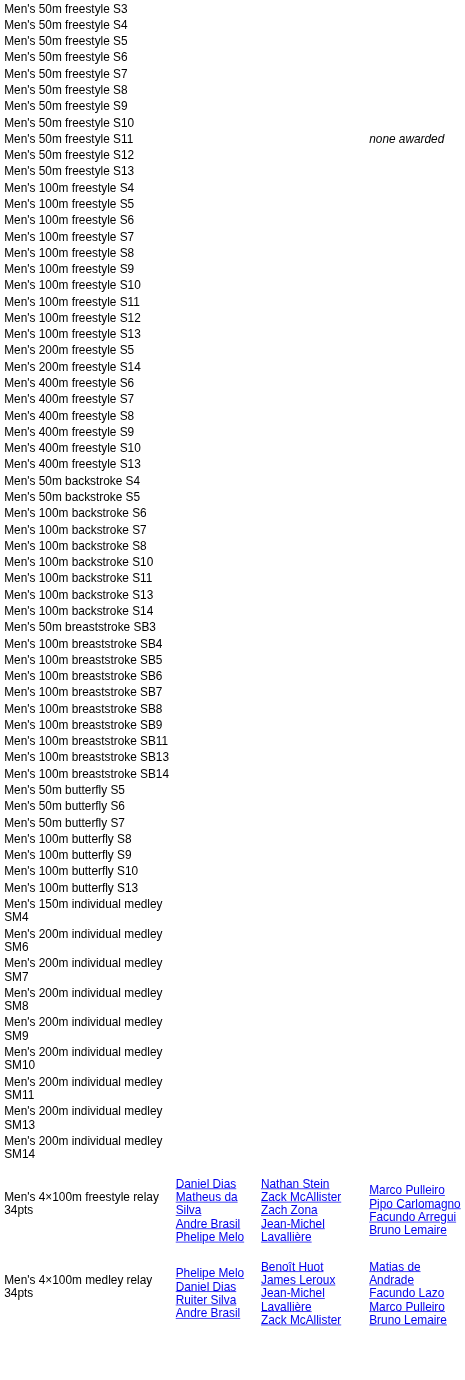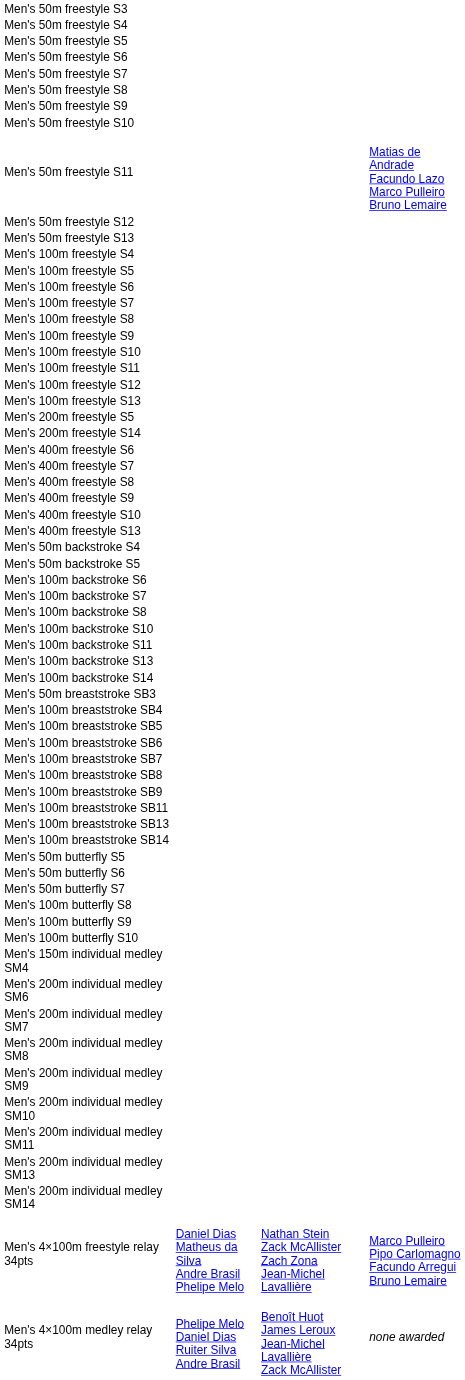 <table>
 <tr>
 <td>Men's 50m freestyle S3<br></td>
 <td></td>
 <td></td>
 <td></td>
 </tr>
 <tr>
 <td>Men's 50m freestyle S4<br></td>
 <td></td>
 <td></td>
 <td></td>
 </tr>
 <tr>
 <td>Men's 50m freestyle S5<br></td>
 <td></td>
 <td></td>
 <td></td>
 </tr>
 <tr>
 <td>Men's 50m freestyle S6<br></td>
 <td></td>
 <td></td>
 <td></td>
 </tr>
 <tr>
 <td>Men's 50m freestyle S7<br></td>
 <td></td>
 <td></td>
 <td></td>
 </tr>
 <tr>
 <td>Men's 50m freestyle S8<br></td>
 <td></td>
 <td></td>
 <td></td>
 </tr>
 <tr>
 <td>Men's 50m freestyle S9<br></td>
 <td></td>
 <td></td>
 <td></td>
 </tr>
 <tr>
 <td>Men's 50m freestyle S10<br></td>
 <td></td>
 <td></td>
 <td></td>
 </tr>
 <tr>
 <td>Men's 50m freestyle S11<br></td>
 <td></td>
 <td><br></td>
-<td><em>none awarded</em></td>
+<td><br><a href='#'>Matias de Andrade</a><br><a href='#'>Facundo Lazo</a><br><a href='#'>Marco Pulleiro</a><br><a href='#'>Bruno Lemaire</a></td>
 </tr>
 <tr>
 <td>Men's 50m freestyle S12<br></td>
 <td></td>
 <td></td>
 <td></td>
 </tr>
 <tr>
 <td>Men's 50m freestyle S13<br></td>
 <td></td>
 <td></td>
 <td></td>
 </tr>
 <tr>
 <td>Men's 100m freestyle S4<br></td>
 <td></td>
 <td></td>
 <td></td>
 </tr>
 <tr>
 <td>Men's 100m freestyle S5<br></td>
 <td></td>
 <td></td>
 <td></td>
 </tr>
 <tr>
 <td>Men's 100m freestyle S6<br></td>
 <td></td>
 <td></td>
 <td></td>
 </tr>
 <tr>
 <td>Men's 100m freestyle S7<br></td>
 <td></td>
 <td></td>
 <td></td>
 </tr>
 <tr>
 <td>Men's 100m freestyle S8<br></td>
 <td></td>
 <td></td>
 <td></td>
 </tr>
 <tr>
 <td>Men's 100m freestyle S9<br></td>
 <td></td>
 <td></td>
 <td></td>
 </tr>
 <tr>
 <td>Men's 100m freestyle S10<br></td>
 <td></td>
 <td></td>
 <td></td>
 </tr>
 <tr>
 <td>Men's 100m freestyle S11<br></td>
 <td></td>
 <td></td>
 <td></td>
 </tr>
 <tr>
 <td>Men's 100m freestyle S12<br></td>
 <td></td>
 <td></td>
 <td></td>
 </tr>
 <tr>
 <td>Men's 100m freestyle S13<br></td>
 <td></td>
 <td></td>
 <td></td>
 </tr>
 <tr>
 <td>Men's 200m freestyle S5<br></td>
 <td></td>
 <td></td>
 <td></td>
 </tr>
 <tr>
 <td>Men's 200m freestyle S14<br></td>
 <td></td>
 <td></td>
 <td></td>
 </tr>
 <tr>
 <td>Men's 400m freestyle S6<br></td>
 <td></td>
 <td></td>
 <td></td>
 </tr>
 <tr>
 <td>Men's 400m freestyle S7<br></td>
 <td></td>
 <td></td>
 <td></td>
 </tr>
 <tr>
 <td>Men's 400m freestyle S8<br></td>
 <td></td>
 <td></td>
 <td></td>
 </tr>
 <tr>
 <td>Men's 400m freestyle S9<br></td>
 <td></td>
 <td></td>
 <td></td>
 </tr>
 <tr>
 <td>Men's 400m freestyle S10<br></td>
 <td></td>
 <td></td>
 <td></td>
 </tr>
 <tr>
 <td>Men's 400m freestyle S13<br></td>
 <td></td>
 <td></td>
 <td></td>
 </tr>
 <tr>
 <td>Men's 50m backstroke S4<br></td>
 <td></td>
 <td></td>
 <td></td>
 </tr>
 <tr>
 <td>Men's 50m backstroke S5<br></td>
 <td></td>
 <td></td>
 <td></td>
 </tr>
 <tr>
 <td>Men's 100m backstroke S6<br></td>
 <td></td>
 <td></td>
 <td></td>
 </tr>
 <tr>
 <td>Men's 100m backstroke S7<br></td>
 <td></td>
 <td></td>
 <td></td>
 </tr>
 <tr>
 <td>Men's 100m backstroke S8<br></td>
 <td></td>
 <td></td>
 <td></td>
 </tr>
 <tr>
 <td>Men's 100m backstroke S10<br></td>
 <td></td>
 <td></td>
 <td></td>
 </tr>
 <tr>
 <td>Men's 100m backstroke S11<br></td>
 <td></td>
 <td></td>
 <td></td>
 </tr>
 <tr>
 <td>Men's 100m backstroke S13<br></td>
 <td></td>
 <td></td>
 <td></td>
 </tr>
 <tr>
 <td>Men's 100m backstroke S14<br></td>
 <td></td>
 <td></td>
 <td></td>
 </tr>
 <tr>
 <td>Men's 50m breaststroke SB3<br></td>
 <td></td>
 <td></td>
 <td></td>
 </tr>
 <tr>
 <td>Men's 100m breaststroke SB4<br></td>
 <td></td>
 <td></td>
 <td></td>
 </tr>
 <tr>
 <td>Men's 100m breaststroke SB5<br></td>
 <td></td>
 <td></td>
 <td></td>
 </tr>
 <tr>
 <td>Men's 100m breaststroke SB6<br></td>
 <td></td>
 <td></td>
 <td></td>
 </tr>
 <tr>
 <td>Men's 100m breaststroke SB7<br></td>
 <td></td>
 <td></td>
 <td></td>
 </tr>
 <tr>
 <td>Men's 100m breaststroke SB8<br></td>
 <td></td>
 <td></td>
 <td></td>
 </tr>
 <tr>
 <td>Men's 100m breaststroke SB9<br></td>
 <td></td>
 <td></td>
 <td></td>
 </tr>
 <tr>
 <td>Men's 100m breaststroke SB11<br></td>
 <td></td>
 <td></td>
 <td></td>
 </tr>
 <tr>
 <td>Men's 100m breaststroke SB13<br></td>
 <td></td>
 <td></td>
 <td></td>
 </tr>
 <tr>
 <td>Men's 100m breaststroke SB14<br></td>
 <td></td>
 <td></td>
 <td></td>
 </tr>
 <tr>
 <td>Men's 50m butterfly S5<br></td>
 <td></td>
 <td></td>
 <td></td>
 </tr>
 <tr>
 <td>Men's 50m butterfly S6<br></td>
 <td></td>
 <td></td>
 <td></td>
 </tr>
 <tr>
 <td>Men's 50m butterfly S7<br></td>
 <td></td>
 <td></td>
 <td></td>
 </tr>
 <tr>
 <td>Men's 100m butterfly S8<br></td>
 <td></td>
 <td></td>
 <td></td>
 </tr>
 <tr>
 <td>Men's 100m butterfly S9<br></td>
 <td></td>
 <td></td>
 <td></td>
 </tr>
 <tr>
 <td>Men's 100m butterfly S10<br></td>
 <td></td>
 <td></td>
 <td></td>
 </tr>
 <tr>
-<td>Men's 100m butterfly S13<br></td>
-<td></td>
-<td></td>
-<td></td>
-</tr>
-<tr>
 <td>Men's 150m individual medley SM4<br></td>
 <td></td>
 <td></td>
 <td></td>
 </tr>
 <tr>
 <td>Men's 200m individual medley SM6<br></td>
 <td></td>
 <td></td>
 <td></td>
 </tr>
 <tr>
 <td>Men's 200m individual medley SM7<br></td>
 <td></td>
 <td></td>
 <td></td>
 </tr>
 <tr>
 <td>Men's 200m individual medley SM8<br></td>
 <td></td>
 <td></td>
 <td></td>
 </tr>
 <tr>
 <td>Men's 200m individual medley SM9<br></td>
 <td></td>
 <td></td>
 <td></td>
 </tr>
 <tr>
 <td>Men's 200m individual medley SM10<br></td>
 <td></td>
 <td></td>
 <td></td>
 </tr>
 <tr>
 <td>Men's 200m individual medley SM11<br></td>
 <td></td>
 <td></td>
 <td></td>
 </tr>
 <tr>
 <td>Men's 200m individual medley SM13<br></td>
 <td></td>
 <td></td>
 <td></td>
 </tr>
 <tr>
 <td>Men's 200m individual medley SM14<br></td>
 <td></td>
 <td></td>
 <td></td>
 </tr>
 <tr>
 <td>Men's 4×100m freestyle relay 34pts<br></td>
 <td><br><a href='#'>Daniel Dias</a><br><a href='#'>Matheus da Silva</a><br><a href='#'>Andre Brasil</a><br><a href='#'>Phelipe Melo</a></td>
 <td><br><a href='#'>Nathan Stein</a><br><a href='#'>Zack McAllister</a><br><a href='#'>Zach Zona</a><br><a href='#'>Jean-Michel Lavallière</a></td>
 <td><br><a href='#'>Marco Pulleiro</a><br><a href='#'>Pipo Carlomagno</a><br><a href='#'>Facundo Arregui</a><br><a href='#'>Bruno Lemaire</a></td>
 </tr>
 <tr>
 <td>Men's 4×100m medley relay 34pts<br></td>
 <td><br><a href='#'>Phelipe Melo</a><br><a href='#'>Daniel Dias</a><br><a href='#'>Ruiter Silva</a><br><a href='#'>Andre Brasil</a></td>
 <td><br><a href='#'>Benoît Huot</a><br><a href='#'>James Leroux</a><br><a href='#'>Jean-Michel Lavallière</a><br><a href='#'>Zack McAllister</a></td>
-<td><br><a href='#'>Matias de Andrade</a><br><a href='#'>Facundo Lazo</a><br><a href='#'>Marco Pulleiro</a><br><a href='#'>Bruno Lemaire</a></td>
+<td><em>none awarded</em></td>
 </tr>
 </table>
